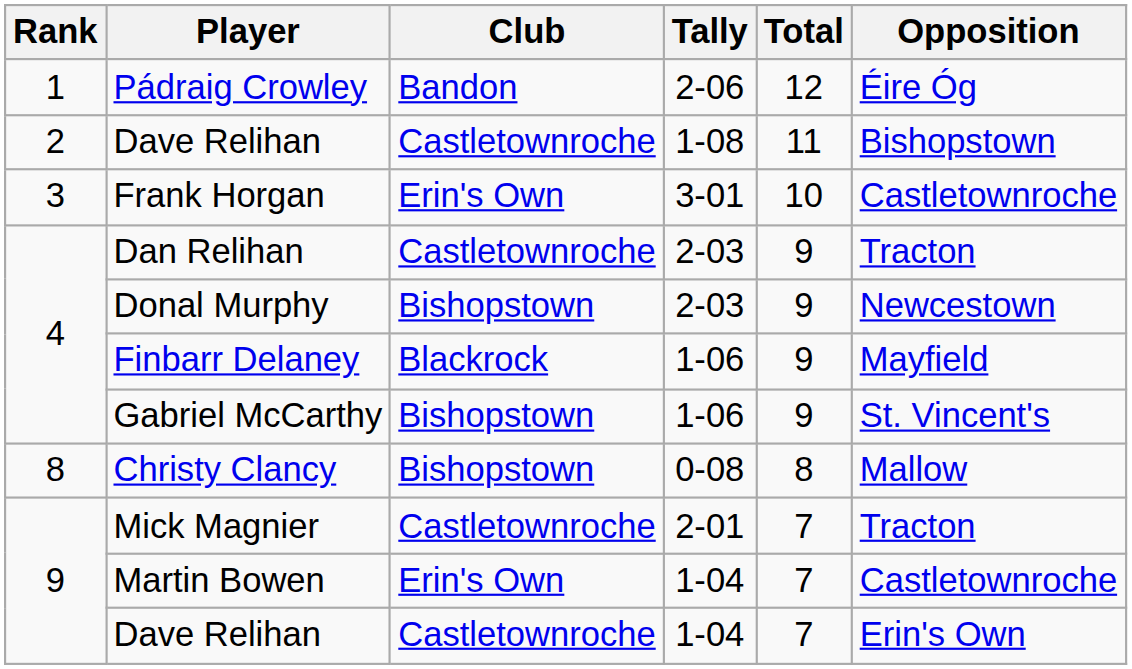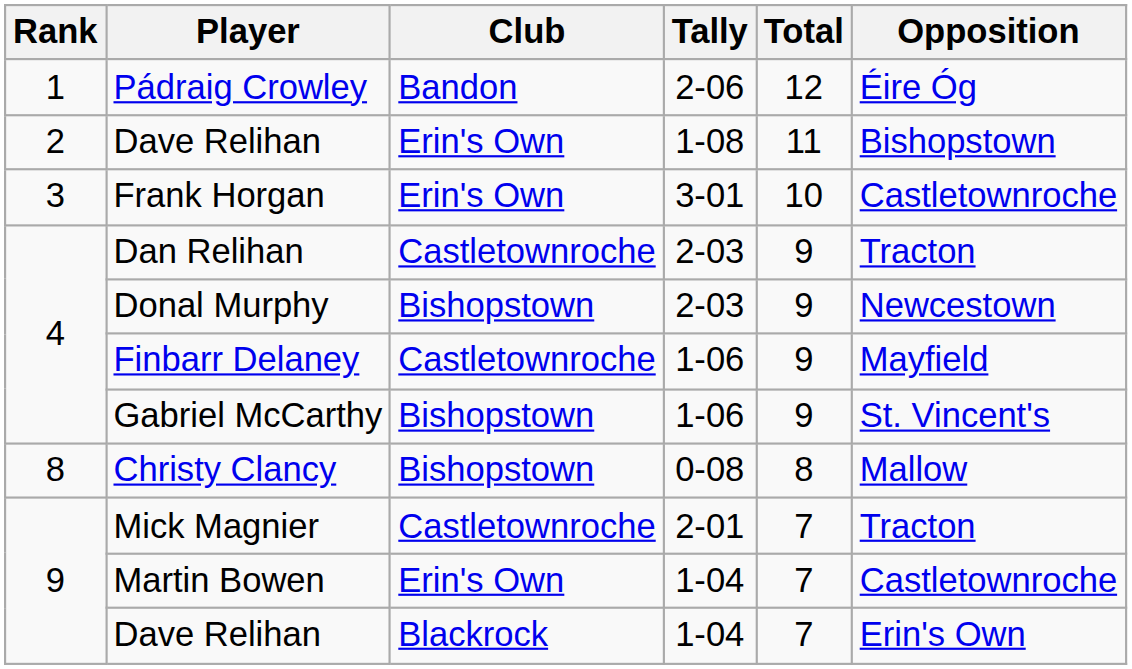 <table class="wikitable">
 <tr>
 <th>Rank</th>
 <th>Player</th>
 <th>Club</th>
 <th>Tally</th>
 <th>Total</th>
 <th>Opposition</th>
 </tr>
 <tr>
 <td rowspan="1" style="text-align:center;">1</td>
 <td><a href='#'>Pádraig Crowley</a></td>
 <td><a href='#'>Bandon</a></td>
 <td align=center>2-06</td>
 <td align=center>12</td>
 <td><a href='#'>Éire Óg</a></td>
 </tr>
 <tr>
 <td rowspan="1" style="text-align:center;">2</td>
 <td>Dave Relihan</td>
-<td><a href='#'>Castletownroche</a></td>
+<td><a href='#'>Erin's Own</a></td>
 <td align=center>1-08</td>
 <td align=center>11</td>
 <td><a href='#'>Bishopstown</a></td>
 </tr>
 <tr>
 <td rowspan="1" style="text-align:center;">3</td>
 <td>Frank Horgan</td>
 <td><a href='#'>Erin's Own</a></td>
 <td align=center>3-01</td>
 <td align=center>10</td>
 <td><a href='#'>Castletownroche</a></td>
 </tr>
 <tr>
 <td rowspan="4" style="text-align:center;">4</td>
 <td>Dan Relihan</td>
 <td><a href='#'>Castletownroche</a></td>
 <td align=center>2-03</td>
 <td align=center>9</td>
 <td><a href='#'>Tracton</a></td>
 </tr>
 <tr>
 <td>Donal Murphy</td>
 <td><a href='#'>Bishopstown</a></td>
 <td align=center>2-03</td>
 <td align=center>9</td>
 <td><a href='#'>Newcestown</a></td>
 </tr>
 <tr>
 <td><a href='#'>Finbarr Delaney</a></td>
-<td><a href='#'>Blackrock</a></td>
+<td><a href='#'>Castletownroche</a></td>
 <td align=center>1-06</td>
 <td align=center>9</td>
 <td><a href='#'>Mayfield</a></td>
 </tr>
 <tr>
 <td>Gabriel McCarthy</td>
 <td><a href='#'>Bishopstown</a></td>
 <td align=center>1-06</td>
 <td align=center>9</td>
 <td><a href='#'>St. Vincent's</a></td>
 </tr>
 <tr>
 <td rowspan="1" style="text-align:center;">8</td>
 <td><a href='#'>Christy Clancy</a></td>
 <td><a href='#'>Bishopstown</a></td>
 <td align=center>0-08</td>
 <td align=center>8</td>
 <td><a href='#'>Mallow</a></td>
 </tr>
 <tr>
 <td rowspan="3" style="text-align:center;">9</td>
 <td>Mick Magnier</td>
 <td><a href='#'>Castletownroche</a></td>
 <td align=center>2-01</td>
 <td align=center>7</td>
 <td><a href='#'>Tracton</a></td>
 </tr>
 <tr>
 <td>Martin Bowen</td>
 <td><a href='#'>Erin's Own</a></td>
 <td align=center>1-04</td>
 <td align=center>7</td>
 <td><a href='#'>Castletownroche</a></td>
 </tr>
 <tr>
 <td>Dave Relihan</td>
-<td><a href='#'>Castletownroche</a></td>
+<td><a href='#'>Blackrock</a></td>
 <td align=center>1-04</td>
 <td align=center>7</td>
 <td><a href='#'>Erin's Own</a></td>
 </tr>
 </table>
